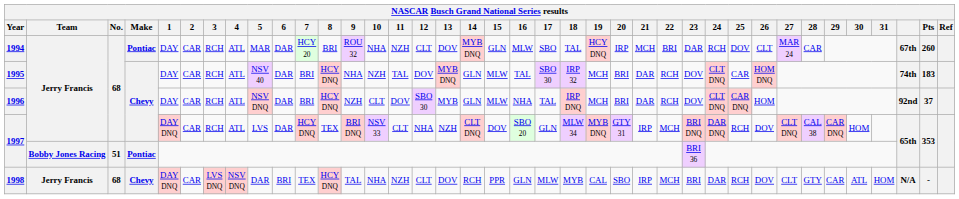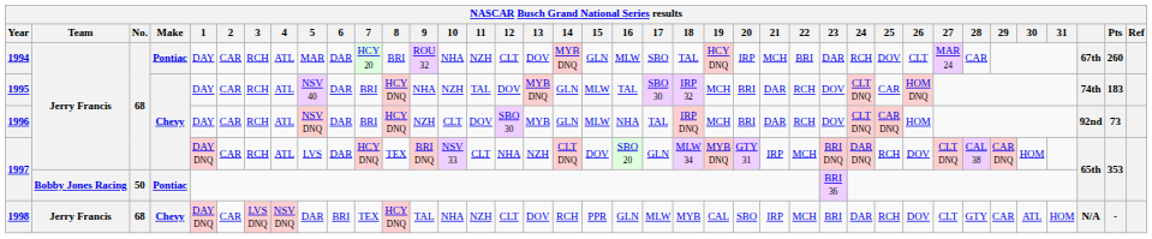 <table class="wikitable" style="text-align:center; font-size:75%">
 <tr>
 <th colspan=42><a href='#'>NASCAR</a> <a href='#'>Busch Grand National Series</a> results</th>
 </tr>
 <tr>
 <th>Year</th>
 <th>Team</th>
 <th>No.</th>
 <th>Make</th>
 <th>1</th>
 <th>2</th>
 <th>3</th>
 <th>4</th>
 <th>5</th>
 <th>6</th>
 <th>7</th>
 <th>8</th>
 <th>9</th>
 <th>10</th>
 <th>11</th>
 <th>12</th>
 <th>13</th>
 <th>14</th>
 <th>15</th>
 <th>16</th>
 <th>17</th>
 <th>18</th>
 <th>19</th>
 <th>20</th>
 <th>21</th>
 <th>22</th>
 <th>23</th>
 <th>24</th>
 <th>25</th>
 <th>26</th>
 <th>27</th>
 <th>28</th>
 <th>29</th>
 <th>30</th>
 <th>31</th>
 <th></th>
 <th>Pts</th>
 <th>Ref</th>
 </tr>
 <tr>
 <th><a href='#'>1994</a></th>
 <th rowspan=4>Jerry Francis</th>
 <th rowspan=4>68</th>
 <th><a href='#'>Pontiac</a></th>
 <td><a href='#'>DAY</a></td>
 <td><a href='#'>CAR</a></td>
 <td><a href='#'>RCH</a></td>
 <td><a href='#'>ATL</a></td>
 <td><a href='#'>MAR</a></td>
 <td><a href='#'>DAR</a></td>
 <td bgcolor="DFFFDF"><a href='#'>HCY</a><br><small>20</small></td>
 <td><a href='#'>BRI</a></td>
 <td bgcolor="EFCFFF"><a href='#'>ROU</a><br><small>32</small></td>
 <td><a href='#'>NHA</a></td>
 <td><a href='#'>NZH</a></td>
 <td><a href='#'>CLT</a></td>
 <td><a href='#'>DOV</a></td>
 <td bgcolor="FFCFCF"><a href='#'>MYB</a><br><small>DNQ</small></td>
 <td><a href='#'>GLN</a></td>
 <td><a href='#'>MLW</a></td>
 <td><a href='#'>SBO</a></td>
 <td><a href='#'>TAL</a></td>
 <td bgcolor="FFCFCF"><a href='#'>HCY</a><br><small>DNQ</small></td>
 <td><a href='#'>IRP</a></td>
 <td><a href='#'>MCH</a></td>
 <td><a href='#'>BRI</a></td>
 <td><a href='#'>DAR</a></td>
 <td><a href='#'>RCH</a></td>
 <td><a href='#'>DOV</a></td>
 <td><a href='#'>CLT</a></td>
 <td bgcolor="EFCFFF"><a href='#'>MAR</a><br><small>24</small></td>
 <td><a href='#'>CAR</a></td>
 <td colspan=3></td>
 <th>67th</th>
 <th>260</th>
 <th></th>
 </tr>
 <tr>
 <th><a href='#'>1995</a></th>
 <th rowspan=3><a href='#'>Chevy</a></th>
 <td><a href='#'>DAY</a></td>
 <td><a href='#'>CAR</a></td>
 <td><a href='#'>RCH</a></td>
 <td><a href='#'>ATL</a></td>
 <td bgcolor="EFCFFF"><a href='#'>NSV</a><br><small>40</small></td>
 <td><a href='#'>DAR</a></td>
 <td><a href='#'>BRI</a></td>
 <td bgcolor="FFCFCF"><a href='#'>HCY</a><br><small>DNQ</small></td>
 <td><a href='#'>NHA</a></td>
 <td><a href='#'>NZH</a></td>
 <td><a href='#'>TAL</a></td>
 <td><a href='#'>DOV</a></td>
 <td bgcolor="FFCFCF"><a href='#'>MYB</a><br><small>DNQ</small></td>
 <td><a href='#'>GLN</a></td>
 <td><a href='#'>MLW</a></td>
 <td><a href='#'>TAL</a></td>
 <td bgcolor="EFCFFF"><a href='#'>SBO</a><br><small>30</small></td>
 <td bgcolor="EFCFFF"><a href='#'>IRP</a><br><small>32</small></td>
 <td><a href='#'>MCH</a></td>
 <td><a href='#'>BRI</a></td>
 <td><a href='#'>DAR</a></td>
 <td><a href='#'>RCH</a></td>
 <td><a href='#'>DOV</a></td>
 <td bgcolor="FFCFCF"><a href='#'>CLT</a><br><small>DNQ</small></td>
 <td><a href='#'>CAR</a></td>
 <td bgcolor="FFCFCF"><a href='#'>HOM</a><br><small>DNQ</small></td>
 <td colspan=5></td>
 <th>74th</th>
 <th>183</th>
 <th></th>
 </tr>
 <tr>
 <th><a href='#'>1996</a></th>
 <td><a href='#'>DAY</a></td>
 <td><a href='#'>CAR</a></td>
 <td><a href='#'>RCH</a></td>
 <td><a href='#'>ATL</a></td>
 <td bgcolor="FFCFCF"><a href='#'>NSV</a><br><small>DNQ</small></td>
 <td><a href='#'>DAR</a></td>
 <td><a href='#'>BRI</a></td>
 <td bgcolor="FFCFCF"><a href='#'>HCY</a><br><small>DNQ</small></td>
 <td><a href='#'>NZH</a></td>
 <td><a href='#'>CLT</a></td>
 <td><a href='#'>DOV</a></td>
 <td bgcolor="EFCFFF"><a href='#'>SBO</a><br><small>30</small></td>
 <td><a href='#'>MYB</a></td>
 <td><a href='#'>GLN</a></td>
 <td><a href='#'>MLW</a></td>
 <td><a href='#'>NHA</a></td>
 <td><a href='#'>TAL</a></td>
 <td bgcolor="FFCFCF"><a href='#'>IRP</a><br><small>DNQ</small></td>
 <td><a href='#'>MCH</a></td>
 <td><a href='#'>BRI</a></td>
 <td><a href='#'>DAR</a></td>
 <td><a href='#'>RCH</a></td>
 <td><a href='#'>DOV</a></td>
 <td bgcolor="FFCFCF"><a href='#'>CLT</a><br><small>DNQ</small></td>
 <td bgcolor="FFCFCF"><a href='#'>CAR</a><br><small>DNQ</small></td>
 <td><a href='#'>HOM</a></td>
 <td colspan=5></td>
 <th>92nd</th>
-<th>37</th>
+<th>73</th>
 <th></th>
 </tr>
 <tr>
 <th rowspan=2><a href='#'>1997</a></th>
 <td bgcolor="FFCFCF"><a href='#'>DAY</a><br><small>DNQ</small></td>
 <td><a href='#'>CAR</a></td>
 <td><a href='#'>RCH</a></td>
 <td><a href='#'>ATL</a></td>
 <td><a href='#'>LVS</a></td>
 <td><a href='#'>DAR</a></td>
 <td bgcolor="FFCFCF"><a href='#'>HCY</a><br><small>DNQ</small></td>
 <td><a href='#'>TEX</a></td>
 <td bgcolor="FFCFCF"><a href='#'>BRI</a><br><small>DNQ</small></td>
 <td bgcolor="EFCFFF"><a href='#'>NSV</a><br><small>33</small></td>
 <td><a href='#'>CLT</a></td>
 <td><a href='#'>NHA</a></td>
 <td><a href='#'>NZH</a></td>
 <td bgcolor="FFCFCF"><a href='#'>CLT</a><br><small>DNQ</small></td>
 <td><a href='#'>DOV</a></td>
 <td bgcolor="DFFFDF"><a href='#'>SBO</a><br><small>20</small></td>
 <td><a href='#'>GLN</a></td>
 <td bgcolor="EFCFFF"><a href='#'>MLW</a><br><small>34</small></td>
 <td bgcolor="FFCFCF"><a href='#'>MYB</a><br><small>DNQ</small></td>
 <td bgcolor="EFCFFF"><a href='#'>GTY</a><br><small>31</small></td>
 <td><a href='#'>IRP</a></td>
 <td><a href='#'>MCH</a></td>
 <td bgcolor="FFCFCF"><a href='#'>BRI</a><br><small>DNQ</small></td>
 <td bgcolor="FFCFCF"><a href='#'>DAR</a><br><small>DNQ</small></td>
 <td><a href='#'>RCH</a></td>
 <td><a href='#'>DOV</a></td>
 <td bgcolor="FFCFCF"><a href='#'>CLT</a><br><small>DNQ</small></td>
 <td bgcolor="EFCFFF"><a href='#'>CAL</a><br><small>38</small></td>
 <td bgcolor="FFCFCF"><a href='#'>CAR</a><br><small>DNQ</small></td>
 <td><a href='#'>HOM</a></td>
 <td colspan=1></td>
 <th rowspan=2>65th</th>
 <th rowspan=2>353</th>
 <th rowspan=2></th>
 </tr>
 <tr>
 <th><a href='#'>Bobby Jones Racing</a></th>
-<th>51</th>
+<th>50</th>
 <th><a href='#'>Pontiac</a></th>
 <td colspan=22></td>
 <td bgcolor="EFCFFF"><a href='#'>BRI</a><br><small>36</small></td>
 <td colspan=8></td>
 </tr>
 <tr>
 <th><a href='#'>1998</a></th>
 <th>Jerry Francis</th>
 <th>68</th>
 <th><a href='#'>Chevy</a></th>
 <td bgcolor="FFCFCF"><a href='#'>DAY</a><br><small>DNQ</small></td>
 <td><a href='#'>CAR</a></td>
 <td bgcolor="FFCFCF"><a href='#'>LVS</a><br><small>DNQ</small></td>
 <td bgcolor="FFCFCF"><a href='#'>NSV</a><br><small>DNQ</small></td>
 <td><a href='#'>DAR</a></td>
 <td><a href='#'>BRI</a></td>
 <td><a href='#'>TEX</a></td>
 <td bgcolor="FFCFCF"><a href='#'>HCY</a><br><small>DNQ</small></td>
 <td><a href='#'>TAL</a></td>
 <td><a href='#'>NHA</a></td>
 <td><a href='#'>NZH</a></td>
 <td><a href='#'>CLT</a></td>
 <td><a href='#'>DOV</a></td>
 <td><a href='#'>RCH</a></td>
 <td><a href='#'>PPR</a></td>
 <td><a href='#'>GLN</a></td>
 <td><a href='#'>MLW</a></td>
 <td><a href='#'>MYB</a></td>
 <td><a href='#'>CAL</a></td>
 <td><a href='#'>SBO</a></td>
 <td><a href='#'>IRP</a></td>
 <td><a href='#'>MCH</a></td>
 <td><a href='#'>BRI</a></td>
 <td><a href='#'>DAR</a></td>
 <td><a href='#'>RCH</a></td>
 <td><a href='#'>DOV</a></td>
 <td><a href='#'>CLT</a></td>
 <td><a href='#'>GTY</a></td>
 <td><a href='#'>CAR</a></td>
 <td><a href='#'>ATL</a></td>
 <td><a href='#'>HOM</a></td>
 <th>N/A</th>
 <th>-</th>
 <th></th>
 </tr>
 </table>
